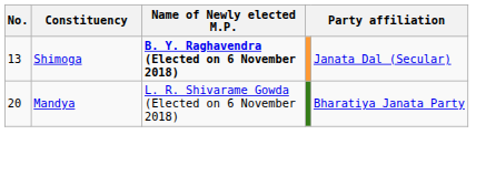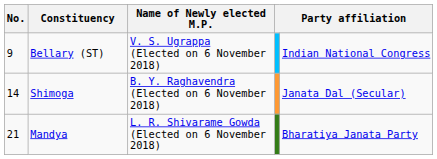 <table class="sortable wikitable">
 <tr>
 <th>No.</th>
 <th style="width:120px">Constituency</th>
 <th style="width:180px">Name of Newly elected M.P.</th>
 <th Colspan=2>Party affiliation</th>
 </tr>
 <tr>
-<td>13</td>
+<td>9</td>
+<td><a href='#'>Bellary</a> (ST)</td>
+<td><a href='#'>V. S. Ugrappa</a><br>(Elected on 6 November 2018)</td>
+<td bgcolor=#00BFFF></td>
+<td><a href='#'>Indian National Congress</a></td>
+</tr>
+<tr>
+<td>14</td>
 <td><a href='#'>Shimoga</a></td>
-<td><strong><a href='#'>B. Y. Raghavendra</a><br>(Elected on 6 November 2018)</strong></td>
+<td><a href='#'>B. Y. Raghavendra</a><br>(Elected on 6 November 2018)</td>
 <td bgcolor=#FF9933></td>
 <td><a href='#'>Janata Dal (Secular)</a></td>
 </tr>
 <tr>
-<td>20</td>
+<td>21</td>
 <td><a href='#'>Mandya</a></td>
 <td><a href='#'>L. R. Shivarame Gowda</a><br>(Elected on 6 November 2018)</td>
 <td bgcolor=#347C17></td>
 <td><a href='#'>Bharatiya Janata Party</a></td>
 </tr>
 </table>
